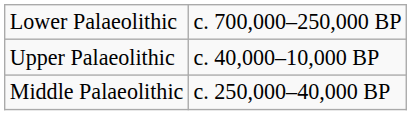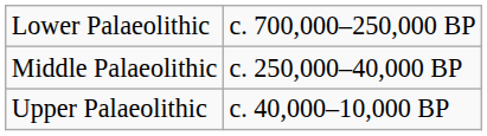 <table class="wikitable">
 <tr>
 <td>Lower Palaeolithic</td>
 <td>c. 700,000–250,000 BP</td>
 </tr>
 <tr>
+<td>Middle Palaeolithic</td>
+<td>c. 250,000–40,000 BP</td>
+</tr>
+<tr>
 <td>Upper Palaeolithic</td>
 <td>c. 40,000–10,000 BP</td>
 </tr>
-<tr>
-<td>Middle Palaeolithic</td>
-<td>c. 250,000–40,000 BP</td>
-</tr>
 </table>
